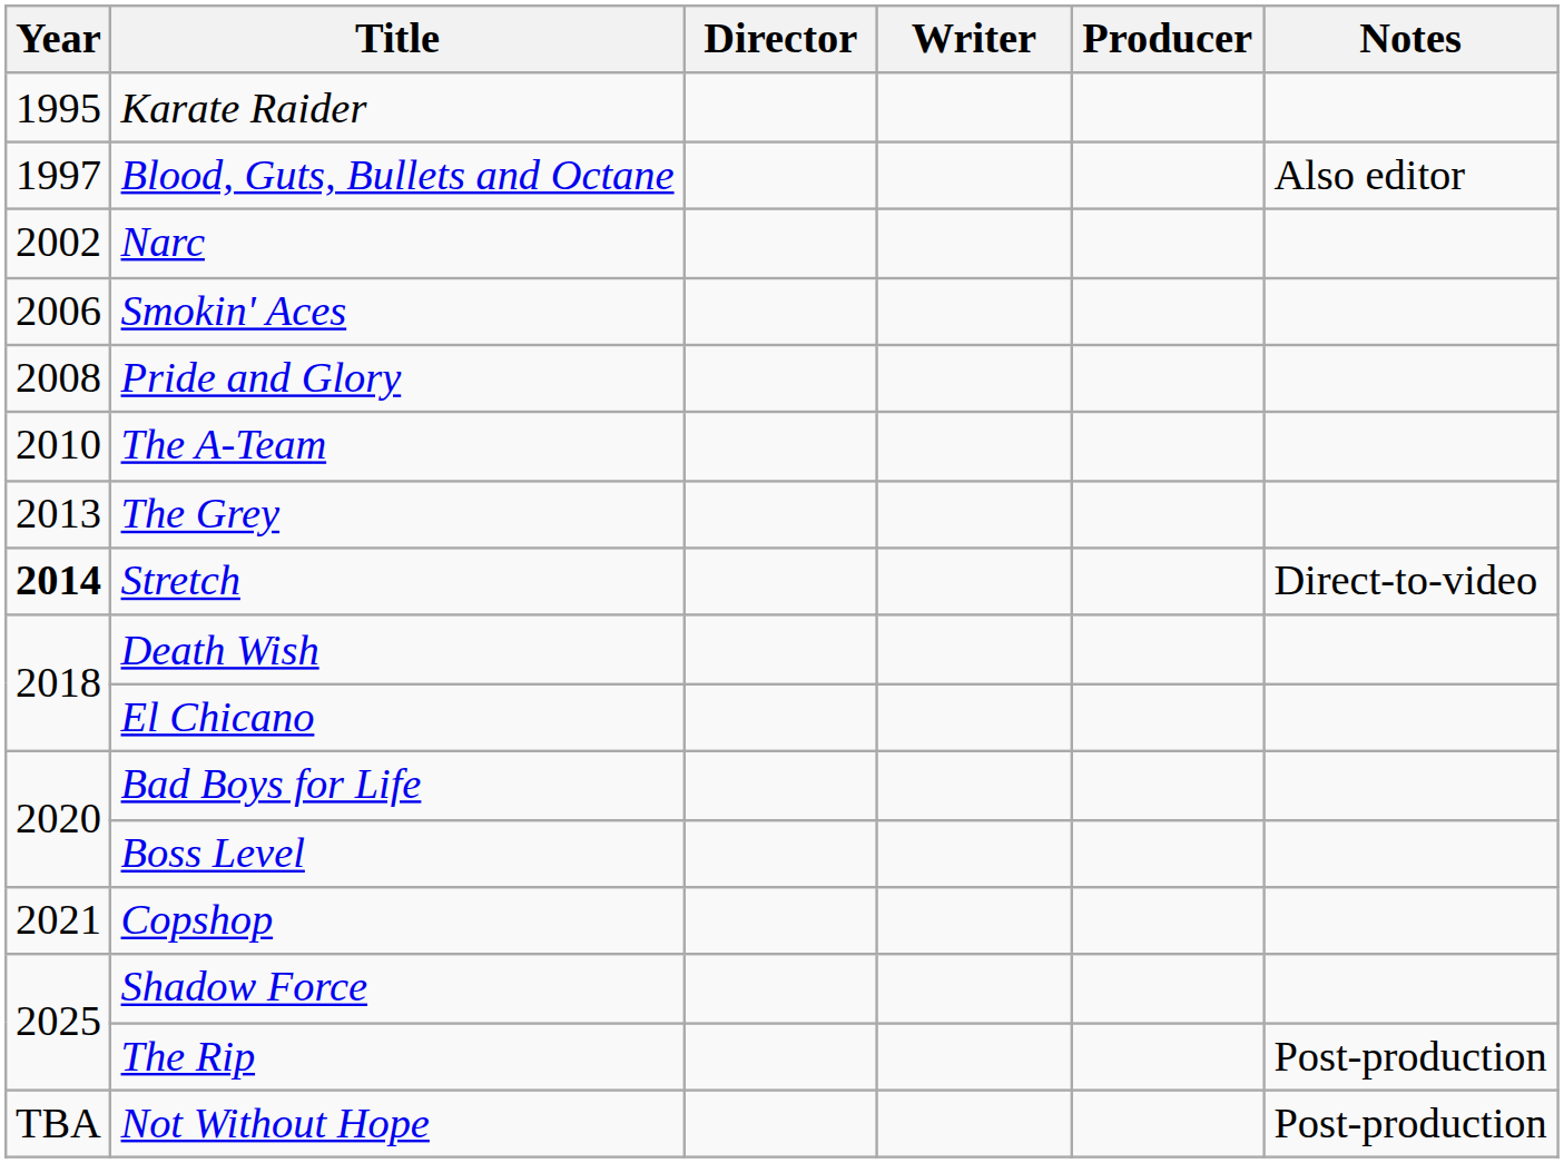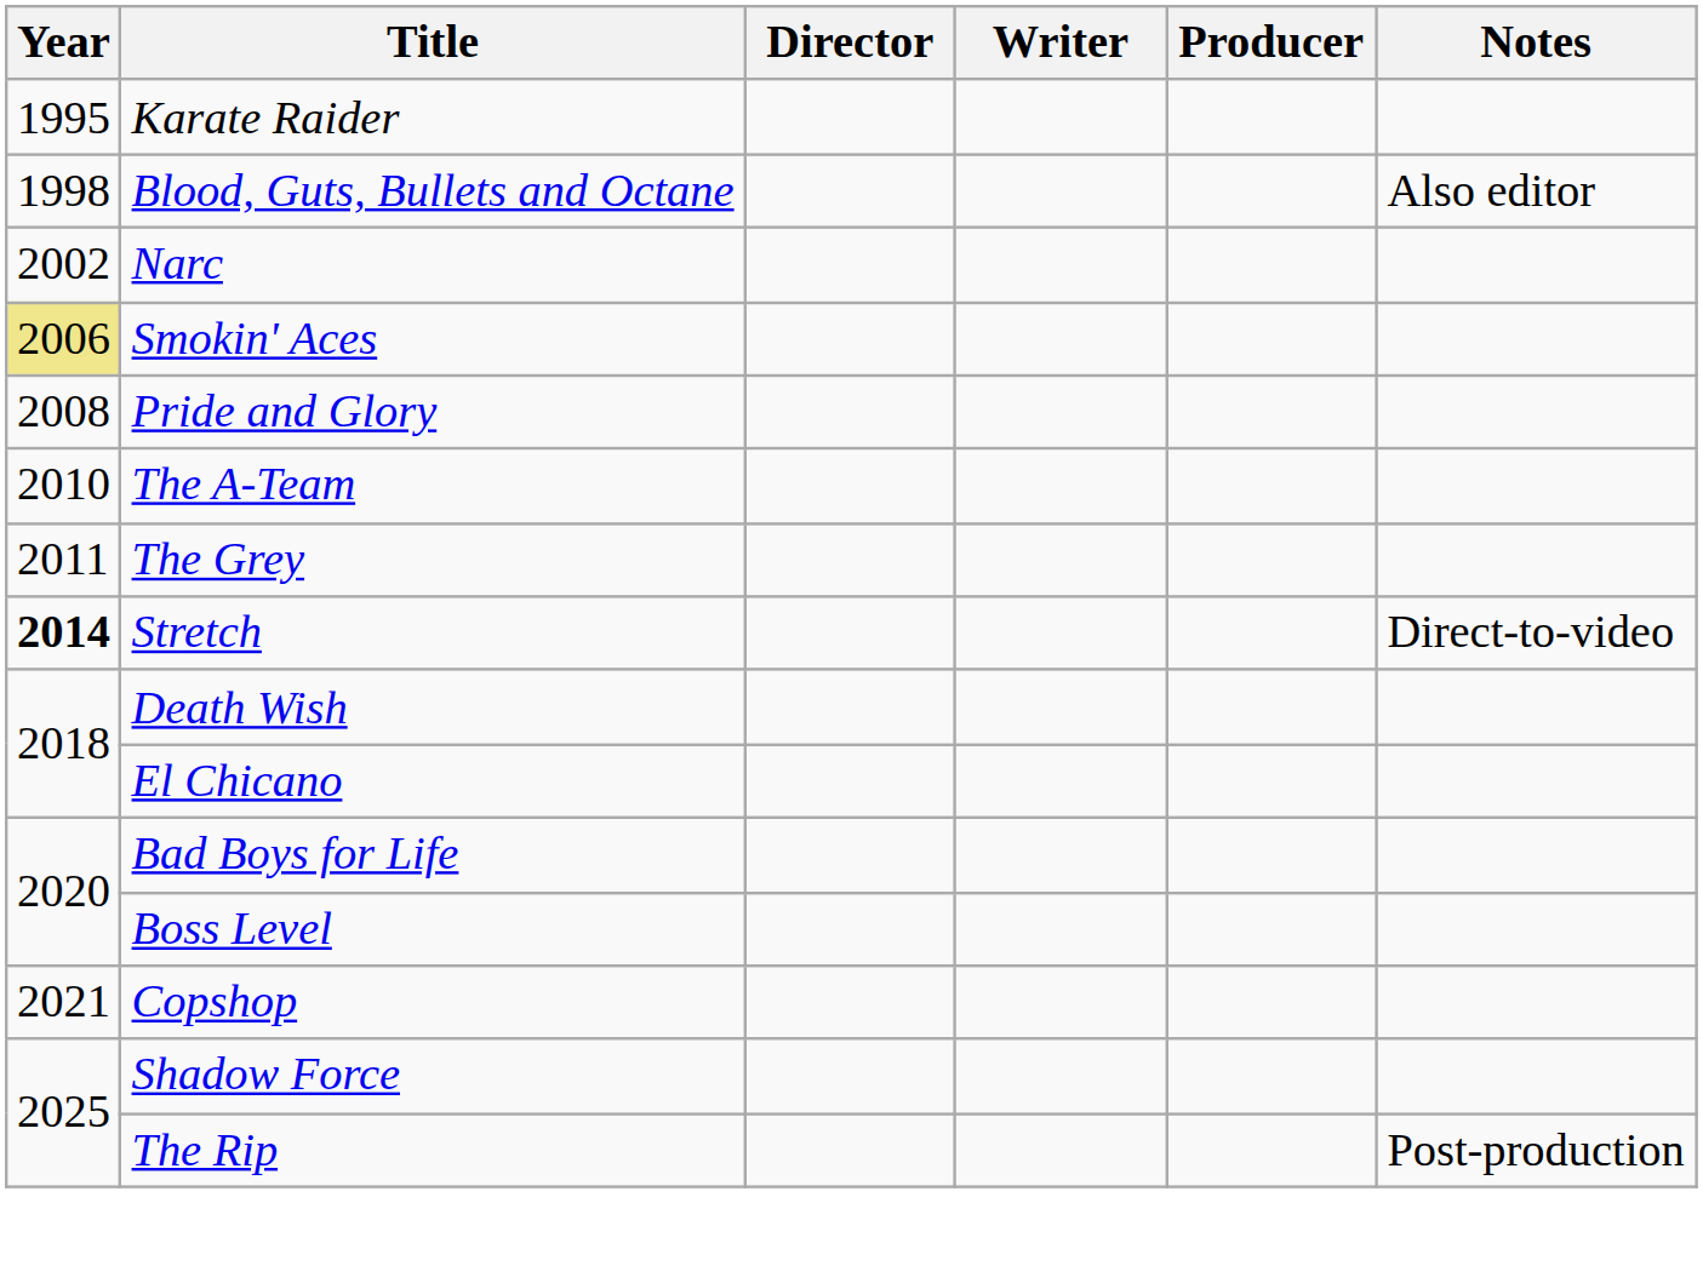 <table class="wikitable">
 <tr>
 <th>Year</th>
 <th>Title</th>
 <th width=65>Director</th>
 <th width=65>Writer</th>
 <th width=65>Producer</th>
 <th>Notes</th>
 </tr>
 <tr>
 <td>1995</td>
 <td><em>Karate Raider</em></td>
 <td></td>
 <td></td>
 <td></td>
 <td></td>
 </tr>
 <tr>
-<td>1997</td>
+<td>1998</td>
 <td><em><a href='#'>Blood, Guts, Bullets and Octane</a></em></td>
 <td></td>
 <td></td>
 <td></td>
 <td>Also editor</td>
 </tr>
 <tr>
 <td>2002</td>
 <td><em><a href='#'>Narc</a></em></td>
 <td></td>
 <td></td>
 <td></td>
 <td></td>
 </tr>
 <tr>
-<td>2006</td>
+<td style="background: khaki;">2006</td>
 <td><em><a href='#'>Smokin' Aces</a></em></td>
 <td></td>
 <td></td>
 <td></td>
 <td></td>
 </tr>
 <tr>
 <td>2008</td>
 <td><em><a href='#'>Pride and Glory</a></em></td>
 <td></td>
 <td></td>
 <td></td>
 <td></td>
 </tr>
 <tr>
 <td>2010</td>
 <td><em><a href='#'>The A-Team</a></em></td>
 <td></td>
 <td></td>
 <td></td>
 <td></td>
 </tr>
 <tr>
-<td>2013</td>
+<td>2011</td>
 <td><em><a href='#'>The Grey</a></em></td>
 <td></td>
 <td></td>
 <td></td>
 <td></td>
 </tr>
 <tr>
 <td><strong>2014</strong></td>
 <td><em><a href='#'>Stretch</a></em></td>
 <td></td>
 <td></td>
 <td></td>
 <td>Direct-to-video</td>
 </tr>
 <tr>
 <td rowspan="2">2018</td>
 <td><em><a href='#'>Death Wish</a></em></td>
 <td></td>
 <td></td>
 <td></td>
 <td></td>
 </tr>
 <tr>
 <td><em><a href='#'>El Chicano</a></em></td>
 <td></td>
 <td></td>
 <td></td>
 <td></td>
 </tr>
 <tr>
 <td rowspan=2>2020</td>
 <td><em><a href='#'>Bad Boys for Life</a></em></td>
 <td></td>
 <td></td>
 <td></td>
 <td></td>
 </tr>
 <tr>
 <td><em><a href='#'>Boss Level</a></em></td>
 <td></td>
 <td></td>
 <td></td>
 <td></td>
 </tr>
 <tr>
 <td>2021</td>
 <td><em><a href='#'>Copshop</a></em></td>
 <td></td>
 <td></td>
 <td></td>
 <td></td>
 </tr>
 <tr>
 <td rowspan="2">2025</td>
 <td><em><a href='#'>Shadow Force</a></em></td>
 <td></td>
 <td></td>
 <td></td>
 <td></td>
 </tr>
 <tr>
 <td><em><a href='#'>The Rip</a></em></td>
 <td></td>
 <td></td>
 <td></td>
 <td>Post-production</td>
 </tr>
-<tr>
-<td>TBA</td>
-<td><em><a href='#'>Not Without Hope</a></em></td>
-<td></td>
-<td></td>
-<td></td>
-<td>Post-production</td>
-</tr>
 </table>
